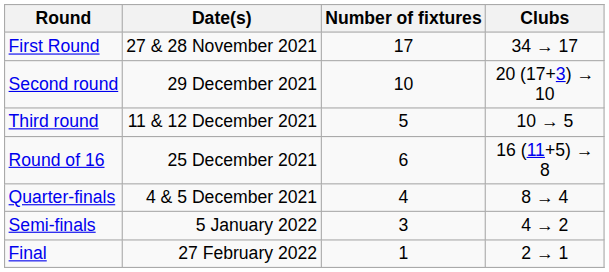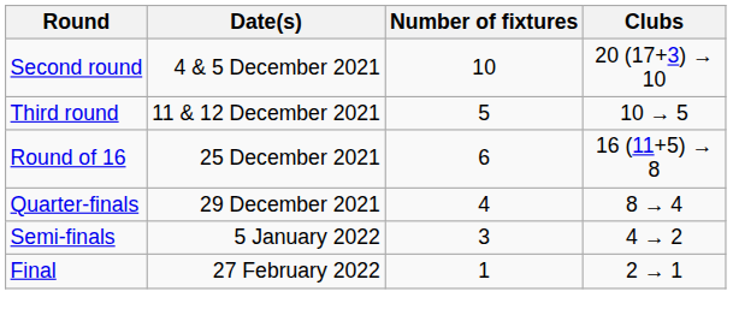 <table class="wikitable" style="text-align:center">
 <tr>
 <th>Round</th>
 <th>Date(s)</th>
 <th>Number of fixtures</th>
 <th width=100>Clubs</th>
 </tr>
 <tr>
-<td align=left><a href='#'>First Round</a></td>
-<td align=right>27 & 28 November 2021</td>
-<td>17</td>
-<td>34 → 17</td>
-</tr>
-<tr>
 <td align=left><a href='#'>Second round</a></td>
-<td align=right>29 December 2021</td>
+<td align=right>4 & 5 December 2021</td>
 <td>10</td>
 <td>20 (17+<a href='#'>3</a>) → 10</td>
 </tr>
 <tr>
 <td align=left><a href='#'>Third round</a></td>
 <td align=right>11 & 12 December 2021</td>
 <td>5</td>
 <td>10 → 5</td>
 </tr>
 <tr>
 <td align=left><a href='#'>Round of 16</a></td>
 <td align=right>25 December 2021</td>
 <td>6</td>
 <td>16 (<a href='#'>11</a>+5) → 8</td>
 </tr>
 <tr>
 <td align=left><a href='#'>Quarter-finals</a></td>
-<td align=right>4 & 5 December 2021</td>
+<td align=right>29 December 2021</td>
 <td>4</td>
 <td>8 → 4</td>
 </tr>
 <tr>
 <td align=left><a href='#'>Semi-finals</a></td>
 <td align=right>5 January 2022</td>
 <td>3</td>
 <td>4 → 2</td>
 </tr>
 <tr>
 <td align=left><a href='#'>Final</a></td>
 <td align=right>27 February 2022</td>
 <td>1</td>
 <td>2 → 1</td>
 </tr>
 </table>
